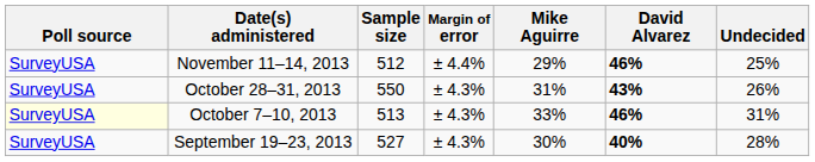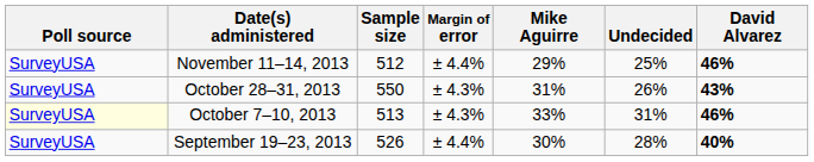 <table class="wikitable">
 <tr valign= bottom>
 <th style="width:150px;">Poll source</th>
 <th style="width:175px;">Date(s)<br>administered</th>
 <th class=small>Sample<br>size</th>
 <th><small>Margin of</small><br>error</th>
 <th style="width:100px;">Mike<br>Aguirre</th>
+<th>Undecided</th>
 <th style="width:100px;">David<br>Alvarez</th>
-<th>Undecided</th>
 </tr>
 <tr>
 <td><a href='#'>SurveyUSA</a></td>
 <td align=center>November 11–14, 2013</td>
 <td align=center>512</td>
 <td align=center>± 4.4%</td>
 <td align=center>29%</td>
+<td align=center>25%</td>
 <td><strong>46%</strong></td>
-<td align=center>25%</td>
 </tr>
 <tr>
 <td><a href='#'>SurveyUSA</a></td>
 <td align=center>October 28–31, 2013</td>
 <td align=center>550</td>
 <td align=center>± 4.3%</td>
 <td align=center>31%</td>
+<td align=center>26%</td>
 <td><strong>43%</strong></td>
-<td align=center>26%</td>
 </tr>
 <tr>
 <td style="background: lightyellow;"><a href='#'>SurveyUSA</a></td>
 <td align=center>October 7–10, 2013</td>
 <td align=center>513</td>
 <td align=center>± 4.3%</td>
 <td align=center>33%</td>
+<td align=center>31%</td>
 <td><strong>46%</strong></td>
-<td align=center>31%</td>
 </tr>
 <tr>
 <td><a href='#'>SurveyUSA</a></td>
 <td align=center>September 19–23, 2013</td>
-<td align=center>527</td>
-<td align=center>± 4.3%</td>
+<td align=center>526</td>
+<td align=center>± 4.4%</td>
 <td align=center>30%</td>
+<td align=center>28%</td>
 <td><strong>40%</strong></td>
-<td align=center>28%</td>
 </tr>
 </table>
